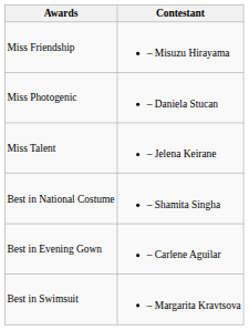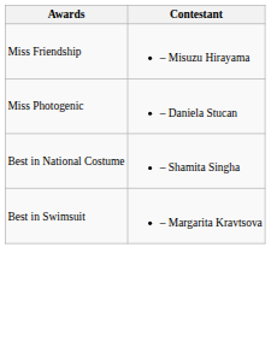 <table class="wikitable sortable" style="font-size:95%;">
 <tr>
 <th>Awards</th>
 <th>Contestant</th>
 </tr>
 <tr>
 <td>Miss Friendship</td>
 <td><br><ul><li> – Misuzu Hirayama</li></ul></td>
 </tr>
 <tr>
 <td>Miss Photogenic</td>
 <td><br><ul><li> – Daniela Stucan</li></ul></td>
 </tr>
 <tr>
-<td>Miss Talent</td>
-<td><br><ul><li> – Jelena Keirane</li></ul></td>
-</tr>
-<tr>
 <td>Best in National Costume</td>
 <td><br><ul><li> – Shamita Singha</li></ul></td>
-</tr>
-<tr>
-<td>Best in Evening Gown</td>
-<td><br><ul><li> – Carlene Aguilar</li></ul></td>
 </tr>
 <tr>
 <td>Best in Swimsuit</td>
 <td><br><ul><li> – Margarita Kravtsova</li></ul></td>
 </tr>
 </table>
